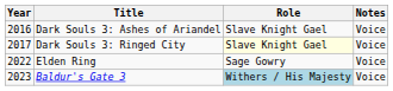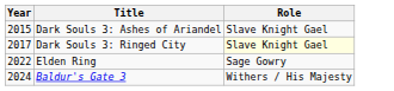 <table class="wikitable sortable">
 <tr>
 <th>Year</th>
 <th>Title</th>
 <th>Role</th>
-<th>Notes</th>
 </tr>
 <tr>
-<td>2016</td>
+<td>2015</td>
 <td>Dark Souls 3: Ashes of Ariandel</td>
 <td>Slave Knight Gael</td>
-<td>Voice</td>
 </tr>
 <tr>
 <td>2017</td>
 <td>Dark Souls 3: Ringed City</td>
 <td style="background: lightyellow;">Slave Knight Gael</td>
-<td>Voice</td>
 </tr>
 <tr>
 <td>2022</td>
 <td>Elden Ring</td>
 <td>Sage Gowry</td>
-<td>Voice</td>
 </tr>
 <tr>
-<td>2023</td>
+<td>2024</td>
 <td><em><a href='#'>Baldur's Gate 3</a></em></td>
-<td style="background: lightblue;">Withers / His Majesty</td>
-<td>Voice</td>
+<td>Withers / His Majesty</td>
 </tr>
 </table>
